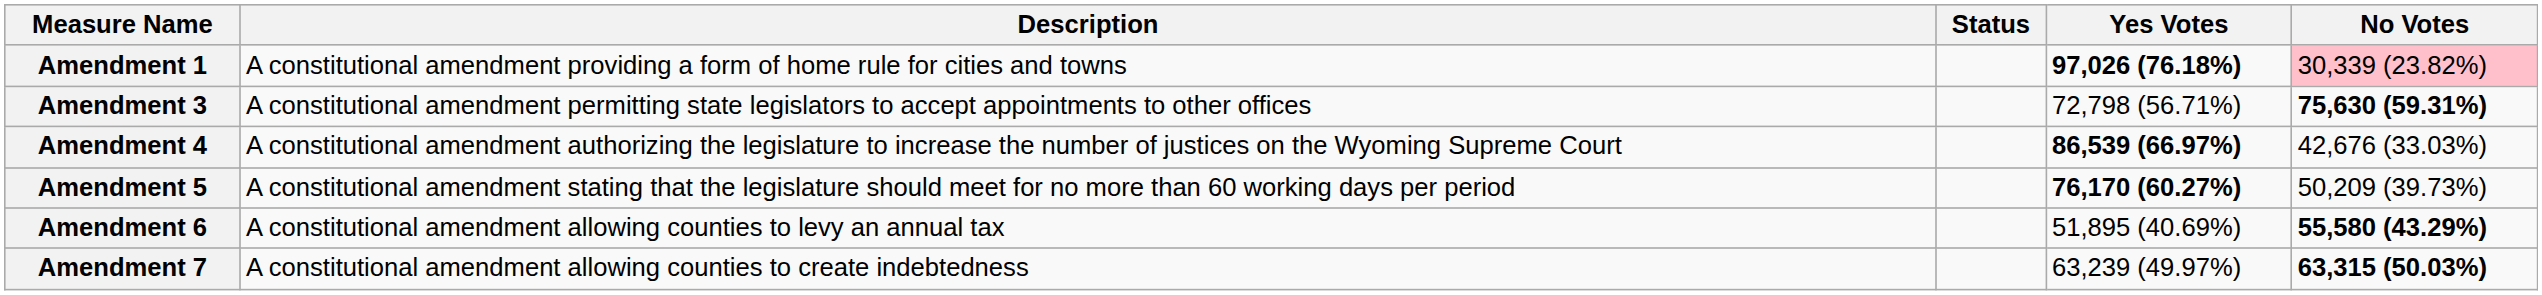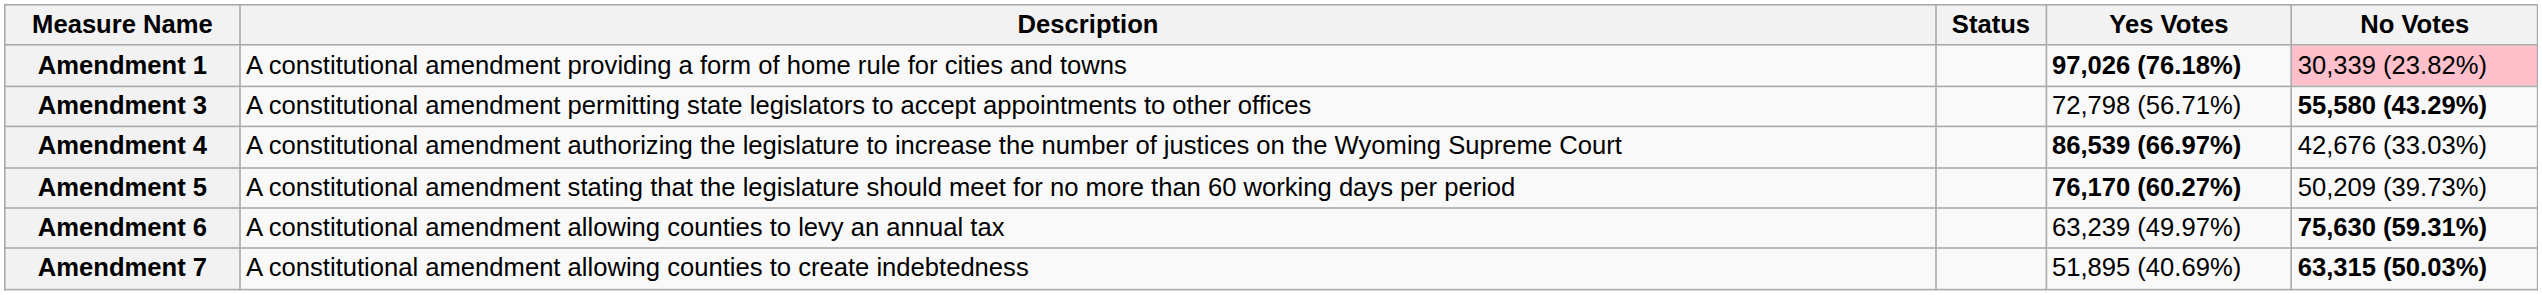 <table class="wikitable sortable plainrowheaders" style="width:100%">
 <tr>
 <th scope="col">Measure Name</th>
 <th scope="col">Description</th>
 <th scope="col">Status</th>
 <th scope="col">Yes Votes</th>
 <th scope="col">No Votes</th>
 </tr>
 <tr>
 <th scope=row>Amendment 1</th>
 <td>A constitutional amendment providing a form of home rule for cities and towns</td>
 <td></td>
 <td><strong>97,026 (76.18%)</strong></td>
 <td style="background: pink;">30,339 (23.82%)</td>
 </tr>
 <tr>
 <th scope=row>Amendment 3</th>
 <td>A constitutional amendment permitting state legislators to accept appointments to other offices</td>
 <td></td>
 <td>72,798 (56.71%)</td>
-<td><strong>75,630 (59.31%)</strong></td>
+<td><strong>55,580 (43.29%)</strong></td>
 </tr>
 <tr>
 <th scope=row>Amendment 4</th>
 <td>A constitutional amendment authorizing the legislature to increase the number of justices on the Wyoming Supreme Court</td>
 <td></td>
 <td><strong>86,539 (66.97%)</strong></td>
 <td>42,676 (33.03%)</td>
 </tr>
 <tr>
 <th scope=row>Amendment 5</th>
 <td>A constitutional amendment stating that the legislature should meet for no more than 60 working days per period</td>
 <td></td>
 <td><strong>76,170 (60.27%)</strong></td>
 <td>50,209 (39.73%)</td>
 </tr>
 <tr>
 <th scope=row>Amendment 6</th>
 <td>A constitutional amendment allowing counties to levy an annual tax</td>
 <td></td>
-<td>51,895 (40.69%)</td>
-<td><strong>55,580 (43.29%)</strong></td>
+<td>63,239 (49.97%)</td>
+<td><strong>75,630 (59.31%)</strong></td>
 </tr>
 <tr>
 <th scope=row>Amendment 7</th>
 <td>A constitutional amendment allowing counties to create indebtedness</td>
 <td></td>
-<td>63,239 (49.97%)</td>
+<td>51,895 (40.69%)</td>
 <td><strong>63,315 (50.03%)</strong></td>
 </tr>
 </table>
